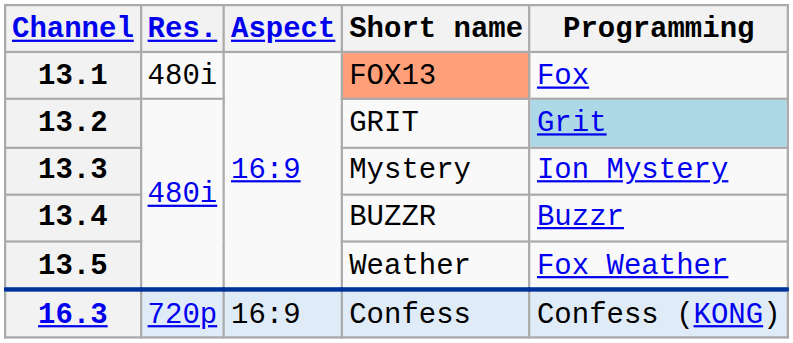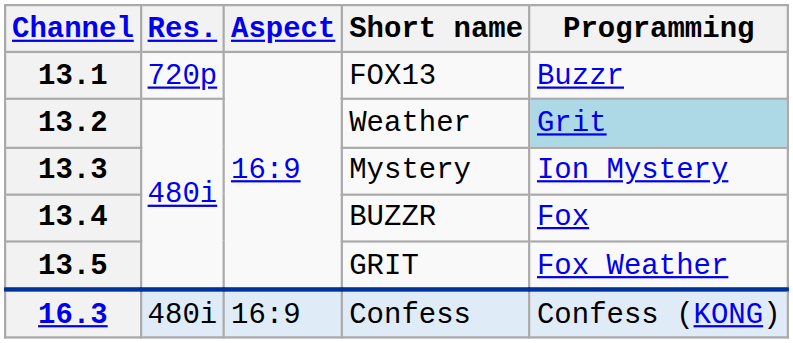 <table class="wikitable">
 <tr>
 <th scope="col"><a href='#'>Channel</a></th>
 <th scope="col"><a href='#'>Res.</a></th>
 <th scope="col"><a href='#'>Aspect</a></th>
 <th scope="col">Short name</th>
 <th scope="col">Programming</th>
 </tr>
 <tr>
 <th scope="row">13.1</th>
-<td rowspan=1>480i</td>
+<td><a href='#'>720p</a></td>
 <td rowspan=5><a href='#'>16:9</a></td>
-<td style="background: lightsalmon;">FOX13</td>
-<td><a href='#'>Fox</a></td>
+<td>FOX13</td>
+<td><a href='#'>Buzzr</a></td>
 </tr>
 <tr>
 <th scope="row">13.2</th>
 <td rowspan=4><a href='#'>480i</a></td>
-<td>GRIT</td>
+<td>Weather</td>
 <td style="background: lightblue;"><a href='#'>Grit</a></td>
 </tr>
 <tr>
 <th scope="row">13.3</th>
 <td>Mystery</td>
 <td><a href='#'>Ion Mystery</a></td>
 </tr>
 <tr>
 <th scope="row">13.4</th>
 <td>BUZZR</td>
-<td><a href='#'>Buzzr</a></td>
+<td><a href='#'>Fox</a></td>
 </tr>
 <tr>
 <th scope="row">13.5</th>
-<td>Weather</td>
+<td>GRIT</td>
 <td><a href='#'>Fox Weather</a></td>
 </tr>
 <tr style="background-color:#DFEBF6; border-top: 2px solid #003399;">
 <th scope="row"><a href='#'>16.3</a></th>
-<td><a href='#'>720p</a></td>
+<td rowspan=1>480i</td>
 <td rowspan=1>16:9</td>
 <td>Confess</td>
 <td>Confess (<a href='#'>KONG</a>)</td>
 </tr>
 </table>
